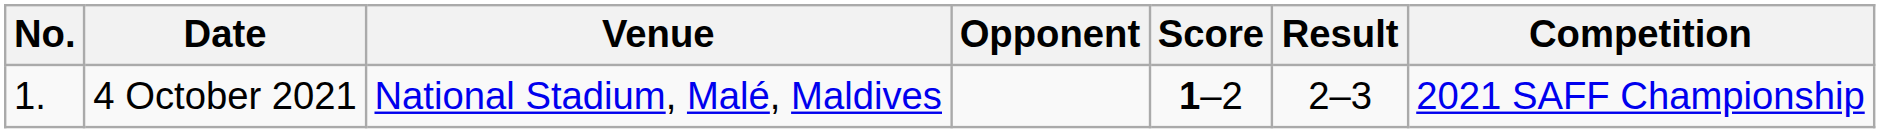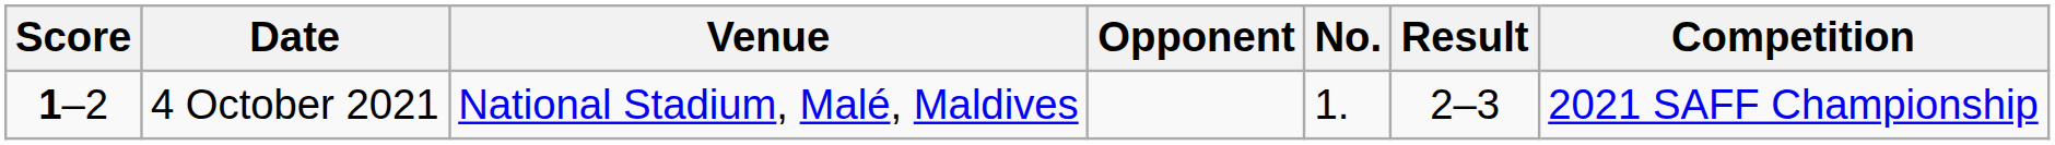 <table class="wikitable">
 <tr>
-<th>No.</th>
+<th>Score</th>
 <th>Date</th>
 <th>Venue</th>
 <th>Opponent</th>
-<th>Score</th>
+<th>No.</th>
 <th>Result</th>
 <th>Competition</th>
 </tr>
 <tr>
-<td>1.</td>
+<td align=center><strong>1</strong>–2</td>
 <td>4 October 2021</td>
 <td><a href='#'>National Stadium</a>, <a href='#'>Malé</a>, <a href='#'>Maldives</a></td>
 <td></td>
-<td align=center><strong>1</strong>–2</td>
+<td>1.</td>
 <td align=center>2–3</td>
 <td><a href='#'>2021 SAFF Championship</a></td>
 </tr>
 </table>
